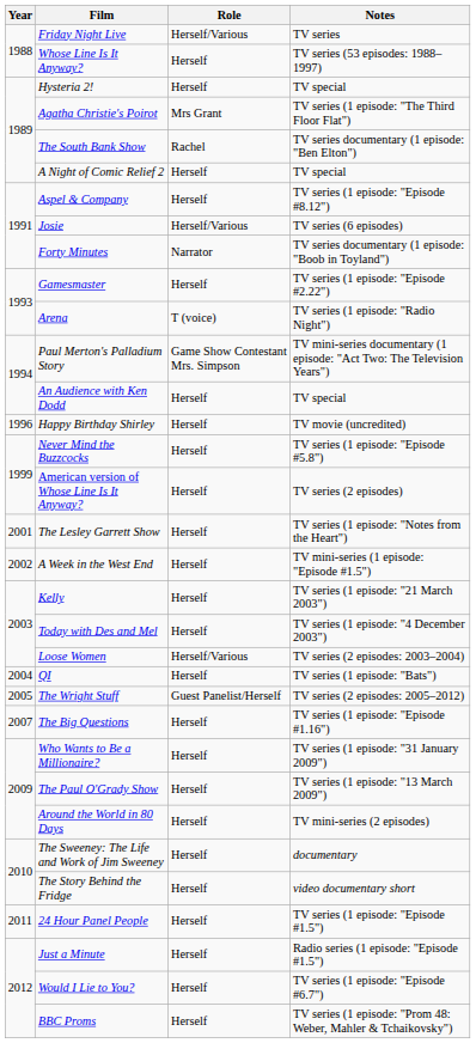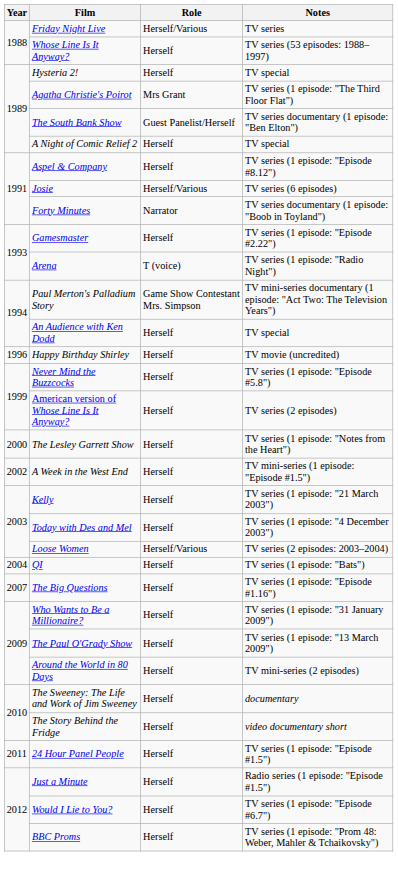 <table class="wikitable">
 <tr>
 <th>Year</th>
 <th>Film</th>
 <th>Role</th>
 <th>Notes</th>
 </tr>
 <tr>
 <td rowspan="2">1988</td>
 <td><a href='#'><em>Friday Night Live</em></a></td>
 <td>Herself/Various</td>
 <td>TV series</td>
 </tr>
 <tr>
 <td><em><a href='#'>Whose Line Is It Anyway?</a></em></td>
 <td>Herself</td>
 <td>TV series (53 episodes: 1988–1997)</td>
 </tr>
 <tr>
 <td rowspan="4">1989</td>
 <td><em>Hysteria 2!</em></td>
 <td>Herself</td>
 <td>TV special</td>
 </tr>
 <tr>
 <td><em><a href='#'>Agatha Christie's Poirot</a></em></td>
 <td>Mrs Grant</td>
 <td>TV series (1 episode: "The Third Floor Flat")</td>
 </tr>
 <tr>
 <td><em><a href='#'>The South Bank Show</a></em></td>
-<td>Rachel</td>
+<td>Guest Panelist/Herself</td>
 <td>TV series documentary (1 episode: "Ben Elton")</td>
 </tr>
 <tr>
 <td><em>A Night of Comic Relief 2</em></td>
 <td>Herself</td>
 <td>TV special</td>
 </tr>
 <tr>
 <td rowspan="3">1991</td>
 <td><a href='#'><em>Aspel & Company</em></a></td>
 <td>Herself</td>
 <td>TV series (1 episode: "Episode #8.12")</td>
 </tr>
 <tr>
 <td><a href='#'><em>Josie</em></a></td>
 <td>Herself/Various</td>
 <td>TV series (6 episodes)</td>
 </tr>
 <tr>
 <td><em><a href='#'>Forty Minutes</a></em></td>
 <td>Narrator</td>
 <td>TV series documentary (1 episode: "Boob in Toyland")</td>
 </tr>
 <tr>
 <td rowspan="2">1993</td>
 <td><a href='#'><em>Gamesmaster</em></a></td>
 <td>Herself</td>
 <td>TV series (1 episode: "Episode #2.22")</td>
 </tr>
 <tr>
 <td><a href='#'><em>Arena</em></a></td>
 <td>T (voice)</td>
 <td>TV series (1 episode: "Radio Night")</td>
 </tr>
 <tr>
 <td rowspan="2">1994</td>
 <td><em>Paul Merton's Palladium Story</em></td>
 <td>Game Show Contestant Mrs. Simpson</td>
 <td>TV mini-series documentary (1 episode: "Act Two: The Television Years")</td>
 </tr>
 <tr>
 <td><a href='#'><em>An Audience with Ken Dodd</em></a></td>
 <td>Herself</td>
 <td>TV special</td>
 </tr>
 <tr>
 <td rowspan="1">1996</td>
 <td><em>Happy Birthday Shirley</em></td>
 <td>Herself</td>
 <td>TV movie (uncredited)</td>
 </tr>
 <tr>
 <td rowspan="2">1999</td>
 <td><em><a href='#'>Never Mind the Buzzcocks</a></em></td>
 <td>Herself</td>
 <td>TV series (1 episode: "Episode #5.8")</td>
 </tr>
 <tr>
 <td><a href='#'>American version of <em>Whose Line Is It Anyway?</em></a></td>
 <td>Herself</td>
 <td>TV series (2 episodes)</td>
 </tr>
 <tr>
-<td rowspan="1">2001</td>
+<td rowspan="1">2000</td>
 <td><em>The Lesley Garrett Show</em></td>
 <td>Herself</td>
 <td>TV series (1 episode: "Notes from the Heart")</td>
 </tr>
 <tr>
 <td rowspan="1">2002</td>
 <td><em>A Week in the West End</em></td>
 <td>Herself</td>
 <td>TV mini-series (1 episode: "Episode #1.5")</td>
 </tr>
 <tr>
 <td rowspan="3">2003</td>
 <td><a href='#'><em>Kelly</em></a></td>
 <td>Herself</td>
 <td>TV series (1 episode: "21 March 2003")</td>
 </tr>
 <tr>
 <td><em><a href='#'>Today with Des and Mel</a></em></td>
 <td>Herself</td>
 <td>TV series (1 episode: "4 December 2003")</td>
 </tr>
 <tr>
 <td><em><a href='#'>Loose Women</a></em></td>
 <td>Herself/Various</td>
 <td>TV series (2 episodes: 2003–2004)</td>
 </tr>
 <tr>
 <td rowspan="1">2004</td>
 <td><em><a href='#'>QI</a></em></td>
 <td>Herself</td>
 <td>TV series (1 episode: "Bats")</td>
-</tr>
-<tr>
-<td rowspan="1">2005</td>
-<td><em><a href='#'>The Wright Stuff</a></em></td>
-<td>Guest Panelist/Herself</td>
-<td>TV series (2 episodes: 2005–2012)</td>
 </tr>
 <tr>
 <td rowspan="1">2007</td>
 <td><em><a href='#'>The Big Questions</a></em></td>
 <td>Herself</td>
 <td>TV series (1 episode: "Episode #1.16")</td>
 </tr>
 <tr>
 <td rowspan="3">2009</td>
 <td><em><a href='#'>Who Wants to Be a Millionaire?</a></em></td>
 <td>Herself</td>
 <td>TV series (1 episode: "31 January 2009")</td>
 </tr>
 <tr>
 <td><em><a href='#'>The Paul O'Grady Show</a></em></td>
 <td>Herself</td>
 <td>TV series (1 episode: "13 March 2009")</td>
 </tr>
 <tr>
 <td><a href='#'><em>Around the World in 80 Days</em></a></td>
 <td>Herself</td>
 <td>TV mini-series (2 episodes)</td>
 </tr>
 <tr>
 <td rowspan="2">2010</td>
 <td><em>The Sweeney: The Life and Work of Jim Sweeney</em></td>
 <td>Herself</td>
 <td><em>documentary</em></td>
 </tr>
 <tr>
 <td><em>The Story Behind the Fridge</em></td>
 <td>Herself</td>
 <td><em>video documentary short</em></td>
 </tr>
 <tr>
 <td rowspan="1">2011</td>
 <td><a href='#'><em>24 Hour Panel People</em></a></td>
 <td>Herself</td>
 <td>TV series (1 episode: "Episode #1.5")</td>
 </tr>
 <tr>
 <td rowspan="3">2012</td>
 <td><em><a href='#'>Just a Minute</a></em></td>
 <td>Herself</td>
 <td>Radio series (1 episode: "Episode #1.5")</td>
 </tr>
 <tr>
 <td><em><a href='#'>Would I Lie to You?</a></em></td>
 <td>Herself</td>
 <td>TV series (1 episode: "Episode #6.7")</td>
 </tr>
 <tr>
 <td><em><a href='#'>BBC Proms</a></em></td>
 <td>Herself</td>
 <td>TV series (1 episode: "Prom 48: Weber, Mahler & Tchaikovsky")</td>
 </tr>
 </table>
